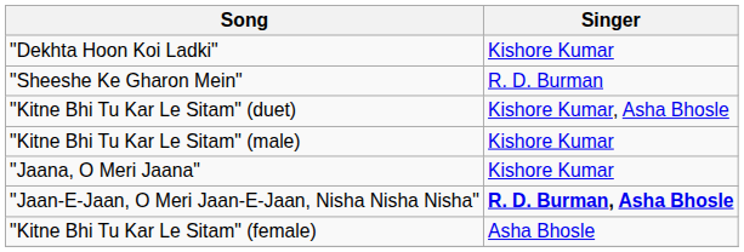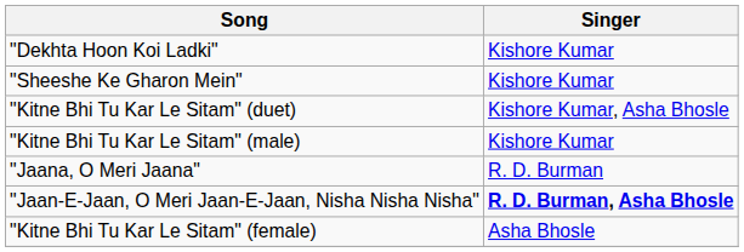 <table class="wikitable">
 <tr>
 <th>Song</th>
 <th>Singer</th>
 </tr>
 <tr>
 <td>"Dekhta Hoon Koi Ladki"</td>
 <td><a href='#'>Kishore Kumar</a></td>
 </tr>
 <tr>
 <td>"Sheeshe Ke Gharon Mein"</td>
-<td><a href='#'>R. D. Burman</a></td>
+<td><a href='#'>Kishore Kumar</a></td>
 </tr>
 <tr>
 <td>"Kitne Bhi Tu Kar Le Sitam" (duet)</td>
 <td><a href='#'>Kishore Kumar</a>, <a href='#'>Asha Bhosle</a></td>
 </tr>
 <tr>
 <td>"Kitne Bhi Tu Kar Le Sitam" (male)</td>
 <td><a href='#'>Kishore Kumar</a></td>
 </tr>
 <tr>
 <td>"Jaana, O Meri Jaana"</td>
-<td><a href='#'>Kishore Kumar</a></td>
+<td><a href='#'>R. D. Burman</a></td>
 </tr>
 <tr>
 <td>"Jaan-E-Jaan, O Meri Jaan-E-Jaan, Nisha Nisha Nisha"</td>
 <td><strong><a href='#'>R. D. Burman</a>, <a href='#'>Asha Bhosle</a></strong></td>
 </tr>
 <tr>
 <td>"Kitne Bhi Tu Kar Le Sitam" (female)</td>
 <td><a href='#'>Asha Bhosle</a></td>
 </tr>
 <tr>
 </tr>
 </table>
